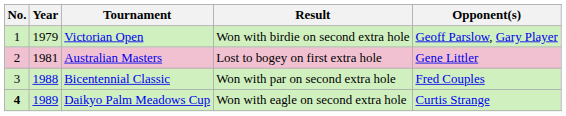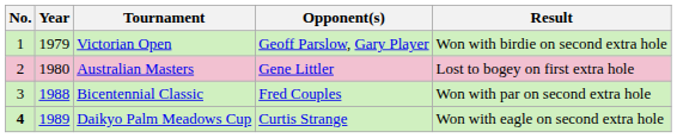 <table class="wikitable" style="font-size:95%;">
 <tr>
 <th>No.</th>
 <th>Year</th>
 <th>Tournament</th>
+<th>Opponent(s)</th>
 <th>Result</th>
-<th>Opponent(s)</th>
 </tr>
 <tr style="background:#D0F0C0;">
 <td align=center>1</td>
 <td>1979</td>
 <td><a href='#'>Victorian Open</a></td>
+<td> <a href='#'>Geoff Parslow</a>,  <a href='#'>Gary Player</a></td>
 <td>Won with birdie on second extra hole</td>
-<td> <a href='#'>Geoff Parslow</a>,  <a href='#'>Gary Player</a></td>
 </tr>
 <tr style="background:#F2C1D1;">
 <td align=center>2</td>
-<td>1981</td>
+<td>1980</td>
 <td><a href='#'>Australian Masters</a></td>
+<td> <a href='#'>Gene Littler</a></td>
 <td>Lost to bogey on first extra hole</td>
-<td> <a href='#'>Gene Littler</a></td>
 </tr>
 <tr style="background:#D0F0C0;">
 <td align=center>3</td>
 <td><a href='#'>1988</a></td>
 <td><a href='#'>Bicentennial Classic</a></td>
+<td> <a href='#'>Fred Couples</a></td>
 <td>Won with par on second extra hole</td>
-<td> <a href='#'>Fred Couples</a></td>
 </tr>
 <tr style="background:#D0F0C0;">
 <td align=center><strong>4</strong></td>
 <td><a href='#'>1989</a></td>
 <td><a href='#'>Daikyo Palm Meadows Cup</a></td>
+<td> <a href='#'>Curtis Strange</a></td>
 <td>Won with eagle on second extra hole</td>
-<td> <a href='#'>Curtis Strange</a></td>
 </tr>
 </table>
